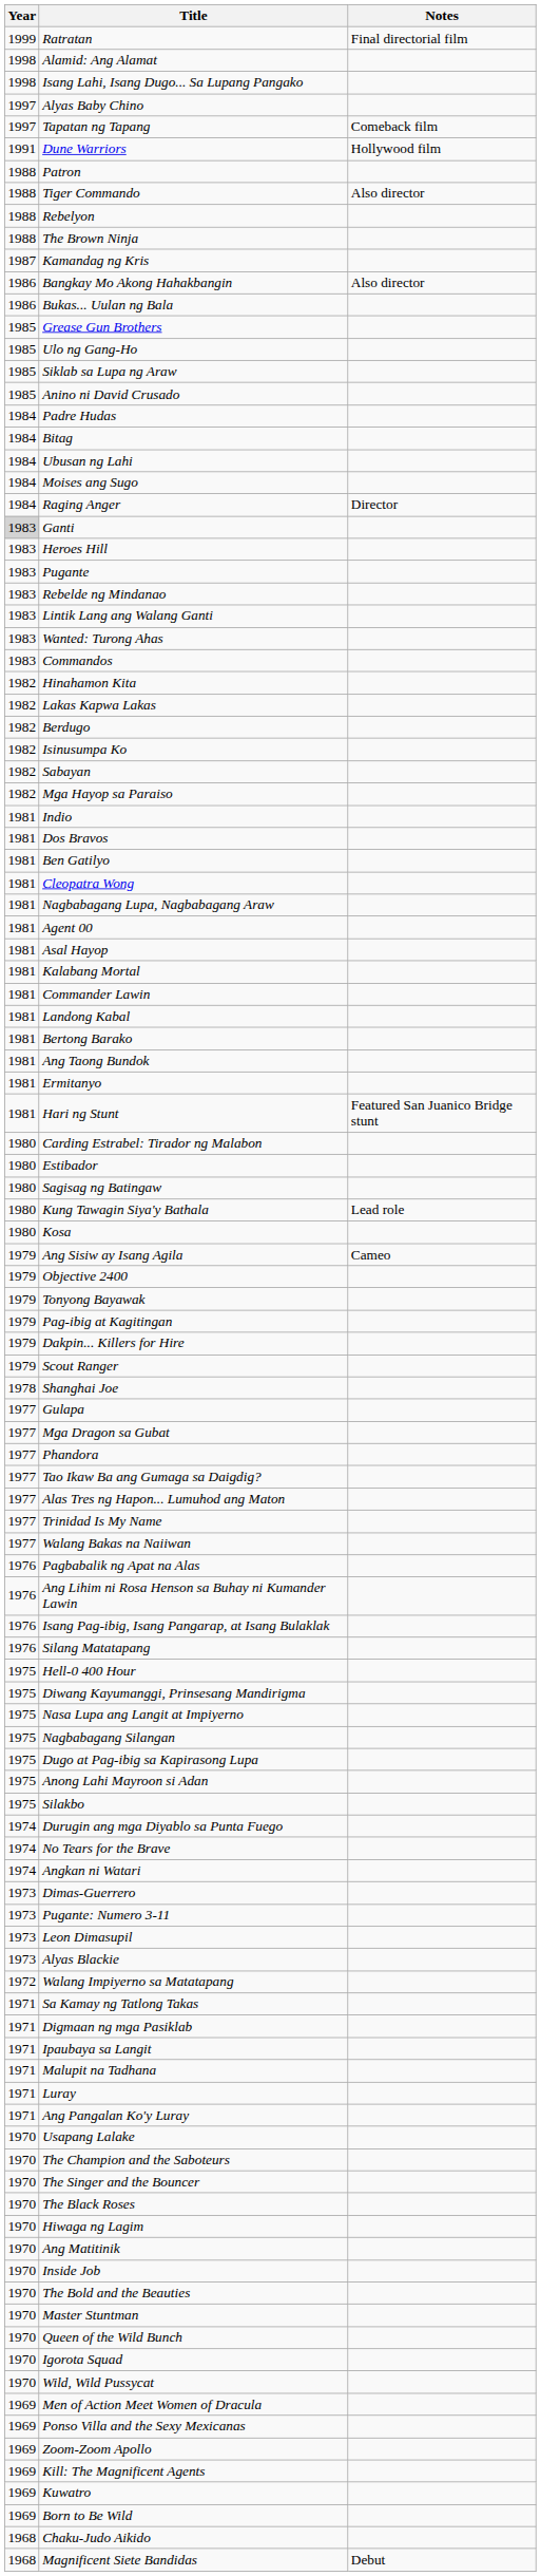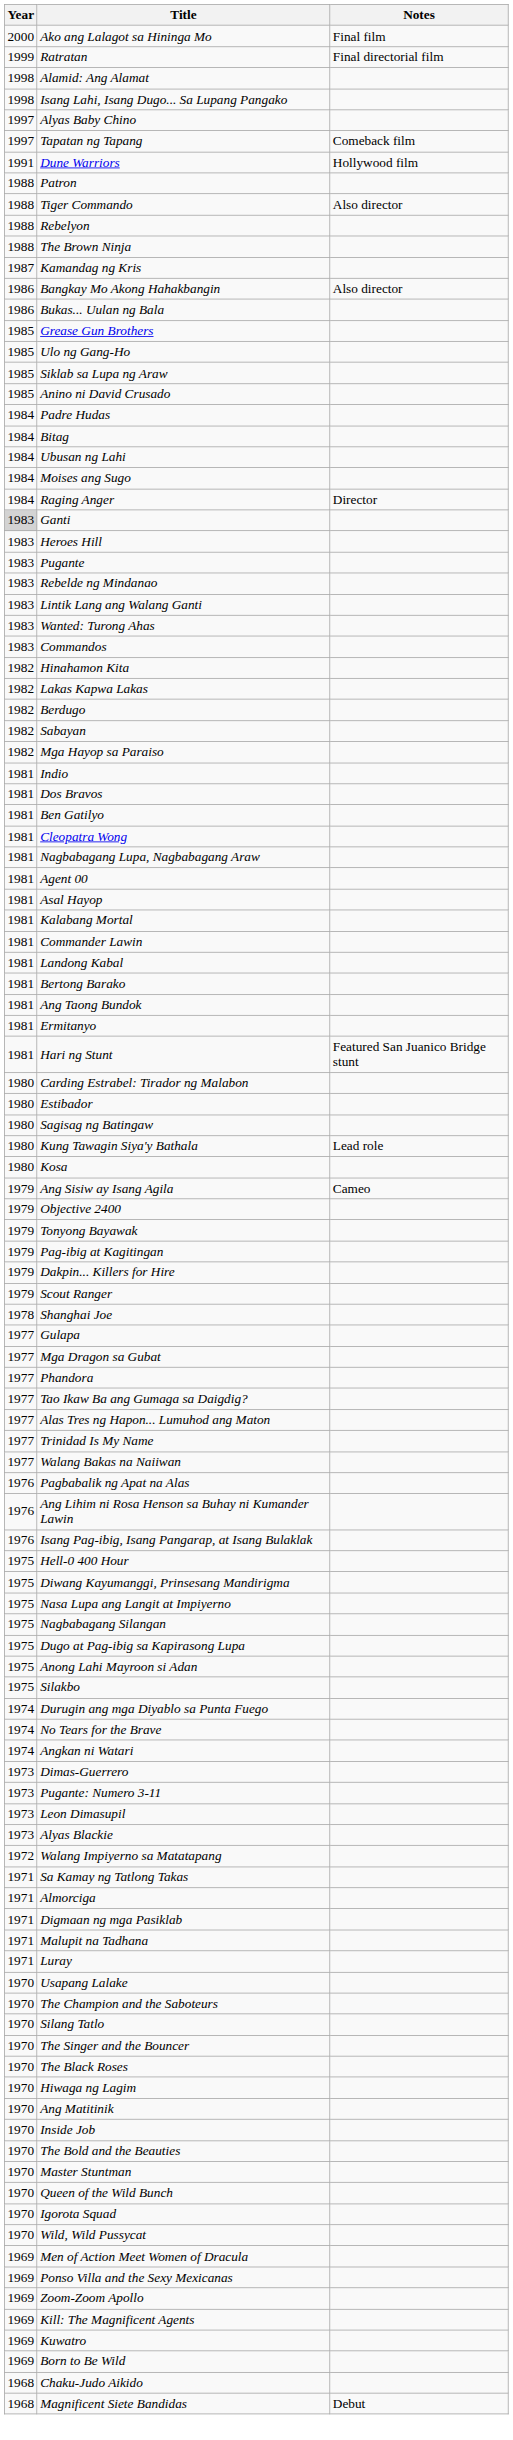 <table class="wikitable sortable">
 <tr>
 <th>Year</th>
 <th>Title</th>
 <th>Notes</th>
+</tr>
+<tr>
+<td>2000</td>
+<td><em>Ako ang Lalagot sa Hininga Mo</em></td>
+<td>Final film</td>
 </tr>
 <tr>
 <td>1999</td>
 <td><em>Ratratan</em></td>
 <td>Final directorial film</td>
 </tr>
 <tr>
 <td>1998</td>
 <td><em>Alamid: Ang Alamat</em></td>
 <td></td>
 </tr>
 <tr>
 <td>1998</td>
 <td><em>Isang Lahi, Isang Dugo... Sa Lupang Pangako</em></td>
 <td></td>
 </tr>
 <tr>
 <td>1997</td>
 <td><em>Alyas Baby Chino</em></td>
 <td></td>
 </tr>
 <tr>
 <td>1997</td>
 <td><em>Tapatan ng Tapang</em></td>
 <td>Comeback film</td>
 </tr>
 <tr>
 <td>1991</td>
 <td><em><a href='#'>Dune Warriors</a></em></td>
 <td>Hollywood film</td>
 </tr>
 <tr>
 <td>1988</td>
 <td><em>Patron</em></td>
 <td></td>
 </tr>
 <tr>
 <td>1988</td>
 <td><em>Tiger Commando</em></td>
 <td>Also director </td>
 </tr>
 <tr>
 <td>1988</td>
 <td><em>Rebelyon</em></td>
 <td></td>
 </tr>
 <tr>
 <td>1988</td>
 <td><em>The Brown Ninja</em></td>
 <td></td>
 </tr>
 <tr>
 <td>1987</td>
 <td><em>Kamandag ng Kris</em></td>
 <td></td>
 </tr>
 <tr>
 <td>1986</td>
 <td><em>Bangkay Mo Akong Hahakbangin</em></td>
 <td>Also director</td>
 </tr>
 <tr>
 <td>1986</td>
 <td><em>Bukas... Uulan ng Bala</em></td>
 <td></td>
 </tr>
 <tr>
 <td>1985</td>
 <td><em><a href='#'>Grease Gun Brothers</a></em></td>
 <td></td>
 </tr>
 <tr>
 <td>1985</td>
 <td><em>Ulo ng Gang-Ho</em></td>
 <td></td>
 </tr>
 <tr>
 <td>1985</td>
 <td><em>Siklab sa Lupa ng Araw</em></td>
 <td></td>
 </tr>
 <tr>
 <td>1985</td>
 <td><em>Anino ni David Crusado</em></td>
 <td></td>
 </tr>
 <tr>
 <td>1984</td>
 <td><em>Padre Hudas</em></td>
 <td></td>
 </tr>
 <tr>
 <td>1984</td>
 <td><em>Bitag</em></td>
 <td></td>
 </tr>
 <tr>
 <td>1984</td>
 <td><em>Ubusan ng Lahi</em></td>
 <td></td>
 </tr>
 <tr>
 <td>1984</td>
 <td><em>Moises ang Sugo</em></td>
 <td></td>
 </tr>
 <tr>
 <td>1984</td>
 <td><em>Raging Anger</em></td>
 <td>Director</td>
 </tr>
 <tr>
 <td style="background: lightgrey;">1983</td>
 <td><em>Ganti</em></td>
 <td></td>
 </tr>
 <tr>
 <td>1983</td>
 <td><em>Heroes Hill</em></td>
 <td></td>
 </tr>
 <tr>
 <td>1983</td>
 <td><em>Pugante</em></td>
 <td></td>
 </tr>
 <tr>
 <td>1983</td>
 <td><em>Rebelde ng Mindanao</em></td>
 <td></td>
 </tr>
 <tr>
 <td>1983</td>
 <td><em>Lintik Lang ang Walang Ganti</em></td>
 <td></td>
 </tr>
 <tr>
 <td>1983</td>
 <td><em>Wanted: Turong Ahas</em></td>
 <td></td>
 </tr>
 <tr>
 <td>1983</td>
 <td><em>Commandos</em></td>
 <td></td>
 </tr>
 <tr>
 <td>1982</td>
 <td><em>Hinahamon Kita</em></td>
 <td></td>
 </tr>
 <tr>
 <td>1982</td>
 <td><em>Lakas Kapwa Lakas</em></td>
 <td></td>
 </tr>
 <tr>
 <td>1982</td>
 <td><em>Berdugo</em></td>
-<td></td>
-</tr>
-<tr>
-<td>1982</td>
-<td><em>Isinusumpa Ko</em></td>
 <td></td>
 </tr>
 <tr>
 <td>1982</td>
 <td><em>Sabayan</em></td>
 <td></td>
 </tr>
 <tr>
 <td>1982</td>
 <td><em>Mga Hayop sa Paraiso</em></td>
 <td></td>
 </tr>
 <tr>
 <td>1981</td>
 <td><em>Indio</em></td>
 <td></td>
 </tr>
 <tr>
 <td>1981</td>
 <td><em>Dos Bravos</em></td>
 <td></td>
 </tr>
 <tr>
 <td>1981</td>
 <td><em>Ben Gatilyo</em></td>
 <td></td>
 </tr>
 <tr>
 <td>1981</td>
 <td><em><a href='#'>Cleopatra Wong</a></em></td>
 <td></td>
 </tr>
 <tr>
 <td>1981</td>
 <td><em>Nagbabagang Lupa, Nagbabagang Araw</em></td>
 <td></td>
 </tr>
 <tr>
 <td>1981</td>
 <td><em>Agent 00</em></td>
 <td></td>
 </tr>
 <tr>
 <td>1981</td>
 <td><em>Asal Hayop</em></td>
 <td></td>
 </tr>
 <tr>
 <td>1981</td>
 <td><em>Kalabang Mortal</em></td>
 <td></td>
 </tr>
 <tr>
 <td>1981</td>
 <td><em>Commander Lawin</em></td>
 <td></td>
 </tr>
 <tr>
 <td>1981</td>
 <td><em>Landong Kabal</em></td>
 <td></td>
 </tr>
 <tr>
 <td>1981</td>
 <td><em>Bertong Barako</em></td>
 <td></td>
 </tr>
 <tr>
 <td>1981</td>
 <td><em>Ang Taong Bundok</em></td>
 <td></td>
 </tr>
 <tr>
 <td>1981</td>
 <td><em>Ermitanyo</em></td>
 <td></td>
 </tr>
 <tr>
 <td>1981</td>
 <td><em>Hari ng Stunt</em></td>
 <td>Featured San Juanico Bridge stunt</td>
 </tr>
 <tr>
 <td>1980</td>
 <td><em>Carding Estrabel: Tirador ng Malabon</em></td>
 <td></td>
 </tr>
 <tr>
 <td>1980</td>
 <td><em>Estibador</em></td>
 <td></td>
 </tr>
 <tr>
 <td>1980</td>
 <td><em>Sagisag ng Batingaw</em></td>
 <td></td>
 </tr>
 <tr>
 <td>1980</td>
 <td><em>Kung Tawagin Siya'y Bathala</em></td>
 <td>Lead role</td>
 </tr>
 <tr>
 <td>1980</td>
 <td><em>Kosa</em></td>
 <td></td>
 </tr>
 <tr>
 <td>1979</td>
 <td><em>Ang Sisiw ay Isang Agila</em></td>
 <td>Cameo</td>
 </tr>
 <tr>
 <td>1979</td>
 <td><em>Objective 2400</em></td>
 <td></td>
 </tr>
 <tr>
 <td>1979</td>
 <td><em>Tonyong Bayawak</em></td>
 <td></td>
 </tr>
 <tr>
 <td>1979</td>
 <td><em>Pag-ibig at Kagitingan</em></td>
 <td></td>
 </tr>
 <tr>
 <td>1979</td>
 <td><em>Dakpin... Killers for Hire</em></td>
 <td></td>
 </tr>
 <tr>
 <td>1979</td>
 <td><em>Scout Ranger</em></td>
 <td></td>
 </tr>
 <tr>
 <td>1978</td>
 <td><em>Shanghai Joe</em></td>
 <td></td>
 </tr>
 <tr>
 <td>1977</td>
 <td><em>Gulapa</em></td>
 <td></td>
 </tr>
 <tr>
 <td>1977</td>
 <td><em>Mga Dragon sa Gubat</em></td>
 <td></td>
 </tr>
 <tr>
 <td>1977</td>
 <td><em>Phandora</em></td>
 <td></td>
 </tr>
 <tr>
 <td>1977</td>
 <td><em>Tao Ikaw Ba ang Gumaga sa Daigdig?</em></td>
 <td></td>
 </tr>
 <tr>
 <td>1977</td>
 <td><em>Alas Tres ng Hapon... Lumuhod ang Maton</em></td>
 <td></td>
 </tr>
 <tr>
 <td>1977</td>
 <td><em>Trinidad Is My Name</em></td>
 <td></td>
 </tr>
 <tr>
 <td>1977</td>
 <td><em>Walang Bakas na Naiiwan</em></td>
 <td></td>
 </tr>
 <tr>
 <td>1976</td>
 <td><em>Pagbabalik ng Apat na Alas</em></td>
 <td></td>
 </tr>
 <tr>
 <td>1976</td>
 <td><em>Ang Lihim ni Rosa Henson sa Buhay ni Kumander Lawin</em></td>
 <td></td>
 </tr>
 <tr>
 <td>1976</td>
 <td><em>Isang Pag-ibig, Isang Pangarap, at Isang Bulaklak</em></td>
 <td></td>
 </tr>
 <tr>
-<td>1976</td>
-<td><em>Silang Matatapang</em></td>
-<td></td>
-</tr>
-<tr>
 <td>1975</td>
 <td><em>Hell-0 400 Hour</em></td>
 <td></td>
 </tr>
 <tr>
 <td>1975</td>
 <td><em>Diwang Kayumanggi, Prinsesang Mandirigma</em></td>
 <td></td>
 </tr>
 <tr>
 <td>1975</td>
 <td><em>Nasa Lupa ang Langit at Impiyerno</em></td>
 <td></td>
 </tr>
 <tr>
 <td>1975</td>
 <td><em>Nagbabagang Silangan</em></td>
 <td></td>
 </tr>
 <tr>
 <td>1975</td>
 <td><em>Dugo at Pag-ibig sa Kapirasong Lupa</em></td>
 <td></td>
 </tr>
 <tr>
 <td>1975</td>
 <td><em>Anong Lahi Mayroon si Adan</em></td>
 <td></td>
 </tr>
 <tr>
 <td>1975</td>
 <td><em>Silakbo</em></td>
 <td></td>
 </tr>
 <tr>
 <td>1974</td>
 <td><em>Durugin ang mga Diyablo sa Punta Fuego</em></td>
 <td></td>
 </tr>
 <tr>
 <td>1974</td>
 <td><em>No Tears for the Brave</em></td>
 <td></td>
 </tr>
 <tr>
 <td>1974</td>
 <td><em>Angkan ni Watari</em></td>
 <td></td>
 </tr>
 <tr>
 <td>1973</td>
 <td><em>Dimas-Guerrero</em></td>
 <td></td>
 </tr>
 <tr>
 <td>1973</td>
 <td><em>Pugante: Numero 3-11</em></td>
 <td></td>
 </tr>
 <tr>
 <td>1973</td>
 <td><em>Leon Dimasupil</em></td>
 <td></td>
 </tr>
 <tr>
 <td>1973</td>
 <td><em>Alyas Blackie</em></td>
 <td></td>
 </tr>
 <tr>
 <td>1972</td>
 <td><em>Walang Impiyerno sa Matatapang</em></td>
 <td></td>
 </tr>
 <tr>
 <td>1971</td>
 <td><em>Sa Kamay ng Tatlong Takas</em></td>
 <td></td>
 </tr>
 <tr>
 <td>1971</td>
-<td><em>Digmaan ng mga Pasiklab</em></td>
+<td><em>Almorciga</em></td>
 <td></td>
 </tr>
 <tr>
 <td>1971</td>
-<td><em>Ipaubaya sa Langit</em></td>
+<td><em>Digmaan ng mga Pasiklab</em></td>
 <td></td>
 </tr>
 <tr>
 <td>1971</td>
 <td><em>Malupit na Tadhana</em></td>
 <td></td>
 </tr>
 <tr>
 <td>1971</td>
 <td><em>Luray</em></td>
 <td></td>
 </tr>
 <tr>
-<td>1971</td>
-<td><em>Ang Pangalan Ko'y Luray</em></td>
-<td></td>
-</tr>
-<tr>
 <td>1970</td>
 <td><em>Usapang Lalake</em></td>
 <td></td>
 </tr>
 <tr>
 <td>1970</td>
 <td><em>The Champion and the Saboteurs</em></td>
+<td></td>
+</tr>
+<tr>
+<td>1970</td>
+<td><em>Silang Tatlo</em></td>
 <td></td>
 </tr>
 <tr>
 <td>1970</td>
 <td><em>The Singer and the Bouncer</em></td>
 <td></td>
 </tr>
 <tr>
 <td>1970</td>
 <td><em>The Black Roses</em></td>
 <td></td>
 </tr>
 <tr>
 <td>1970</td>
 <td><em>Hiwaga ng Lagim</em></td>
 <td></td>
 </tr>
 <tr>
 <td>1970</td>
 <td><em>Ang Matitinik</em></td>
 <td></td>
 </tr>
 <tr>
 <td>1970</td>
 <td><em>Inside Job</em></td>
 <td></td>
 </tr>
 <tr>
 <td>1970</td>
 <td><em>The Bold and the Beauties</em></td>
 <td></td>
 </tr>
 <tr>
 <td>1970</td>
 <td><em>Master Stuntman</em></td>
 <td></td>
 </tr>
 <tr>
 <td>1970</td>
 <td><em>Queen of the Wild Bunch</em></td>
 <td></td>
 </tr>
 <tr>
 <td>1970</td>
 <td><em>Igorota Squad</em></td>
 <td></td>
 </tr>
 <tr>
 <td>1970</td>
 <td><em>Wild, Wild Pussycat</em></td>
 <td></td>
 </tr>
 <tr>
 <td>1969</td>
 <td><em>Men of Action Meet Women of Dracula</em></td>
 <td></td>
 </tr>
 <tr>
 <td>1969</td>
 <td><em>Ponso Villa and the Sexy Mexicanas</em></td>
 <td></td>
 </tr>
 <tr>
 <td>1969</td>
 <td><em>Zoom-Zoom Apollo</em></td>
 <td></td>
 </tr>
 <tr>
 <td>1969</td>
 <td><em>Kill: The Magnificent Agents</em></td>
 <td></td>
 </tr>
 <tr>
 <td>1969</td>
 <td><em>Kuwatro</em></td>
 <td></td>
 </tr>
 <tr>
 <td>1969</td>
 <td><em>Born to Be Wild</em></td>
 <td></td>
 </tr>
 <tr>
 <td>1968</td>
 <td><em>Chaku-Judo Aikido</em></td>
 <td></td>
 </tr>
 <tr>
 <td>1968</td>
 <td><em>Magnificent Siete Bandidas</em></td>
 <td>Debut</td>
 </tr>
 </table>
